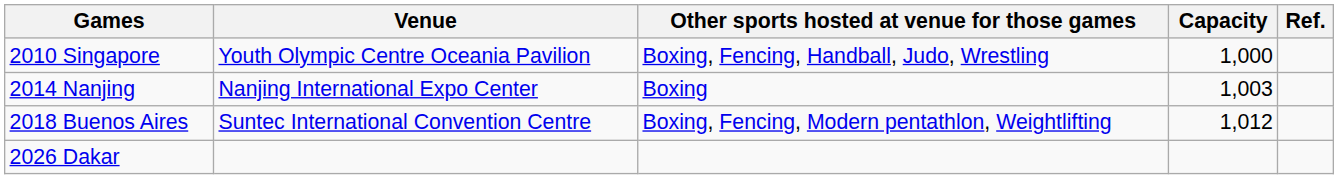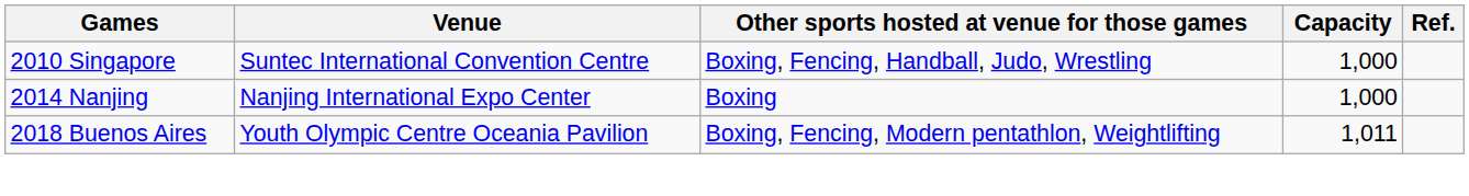 <table class="wikitable sortable" width="1000px">
 <tr>
 <th>Games</th>
 <th>Venue</th>
 <th>Other sports hosted at venue for those games</th>
 <th>Capacity</th>
 <th>Ref.</th>
 </tr>
 <tr>
 <td><a href='#'>2010 Singapore</a></td>
-<td><a href='#'>Youth Olympic Centre Oceania Pavilion</a></td>
+<td><a href='#'>Suntec International Convention Centre</a></td>
 <td><a href='#'>Boxing</a>, <a href='#'>Fencing</a>, <a href='#'>Handball</a>, <a href='#'>Judo</a>, <a href='#'>Wrestling</a></td>
 <td align="right">1,000</td>
 <td align="center"></td>
 </tr>
 <tr>
 <td><a href='#'>2014 Nanjing</a></td>
 <td><a href='#'>Nanjing International Expo Center</a></td>
 <td><a href='#'>Boxing</a></td>
-<td align="right">1,003</td>
+<td align="right">1,000</td>
 <td align="center"></td>
 </tr>
 <tr>
 <td><a href='#'>2018 Buenos Aires</a></td>
-<td><a href='#'>Suntec International Convention Centre</a></td>
+<td><a href='#'>Youth Olympic Centre Oceania Pavilion</a></td>
 <td><a href='#'>Boxing</a>, <a href='#'>Fencing</a>, <a href='#'>Modern pentathlon</a>, <a href='#'>Weightlifting</a></td>
-<td align="right">1,012</td>
-<td align="center"></td>
-</tr>
-<tr>
-<td><a href='#'>2026 Dakar</a></td>
-<td></td>
-<td></td>
-<td align="right"></td>
+<td align="right">1,011</td>
 <td align="center"></td>
 </tr>
 </table>
